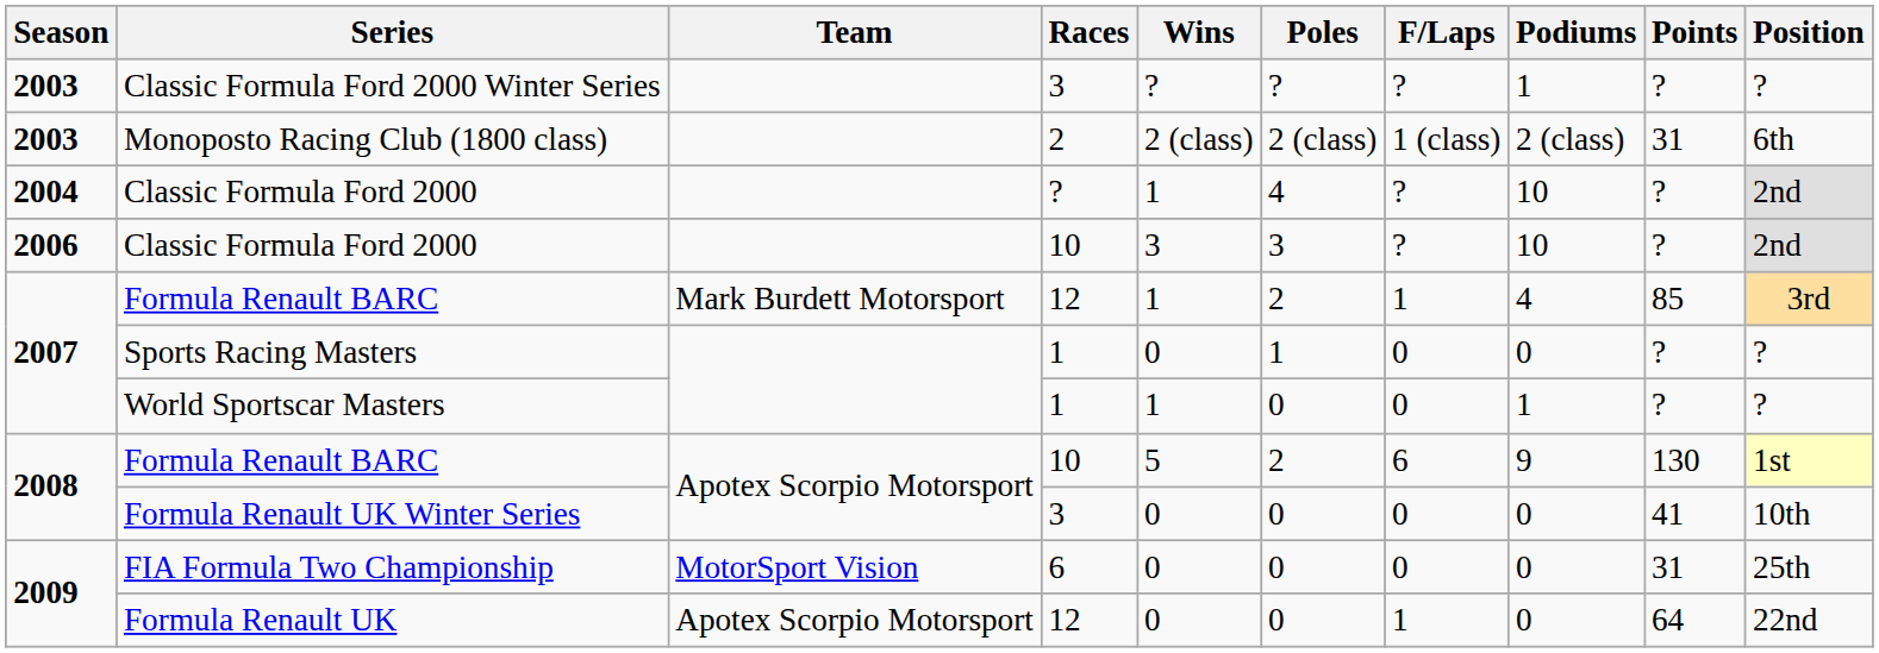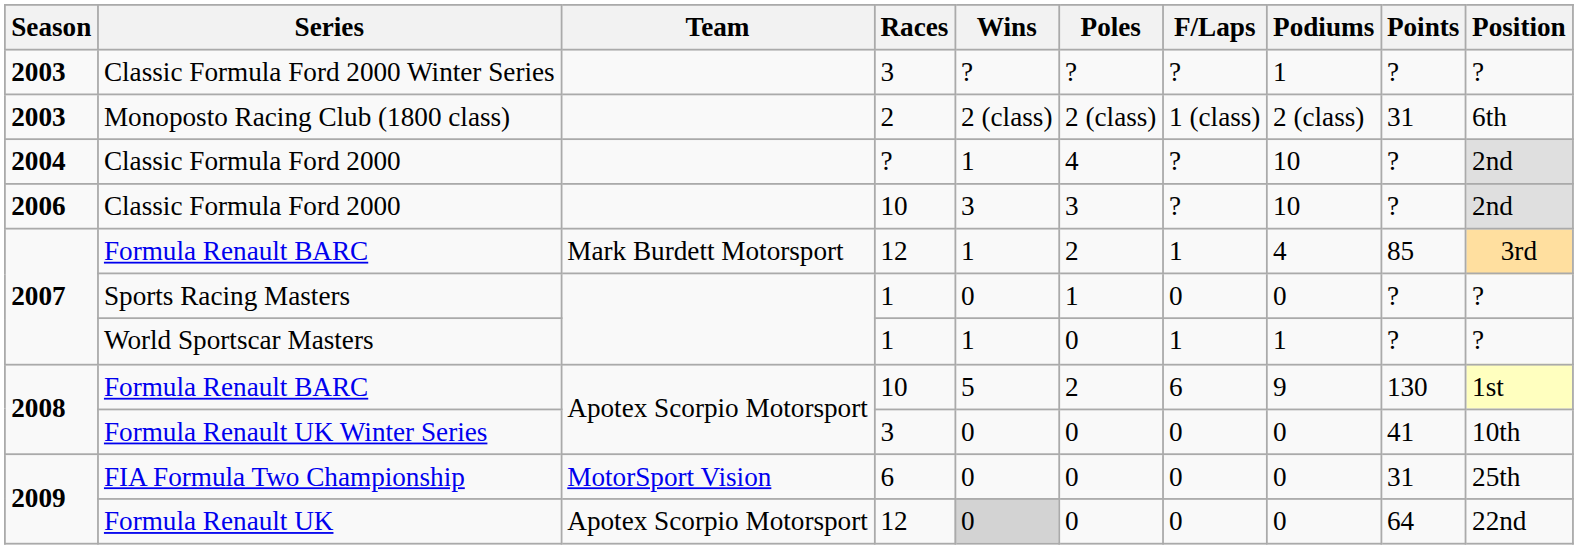 <table class="wikitable" style="font-size: 95%;">
 <tr>
 <th>Season</th>
 <th>Series</th>
 <th>Team</th>
 <th>Races</th>
 <th>Wins</th>
 <th>Poles</th>
 <th>F/Laps</th>
 <th>Podiums</th>
 <th>Points</th>
 <th>Position</th>
 </tr>
 <tr>
 <td align="centr"><strong>2003</strong></td>
 <td>Classic Formula Ford 2000 Winter Series</td>
 <td></td>
 <td align="centr">3</td>
 <td align="centr">?</td>
 <td align="centr">?</td>
 <td align="centr">?</td>
 <td align="centr">1</td>
 <td align="centr">?</td>
 <td align="centr">?</td>
 </tr>
 <tr>
 <td align="centr"><strong>2003</strong></td>
 <td>Monoposto Racing Club (1800 class)</td>
 <td></td>
 <td align="centr">2</td>
 <td align="centr">2 (class)</td>
 <td align="centr">2 (class)</td>
 <td align="centr">1 (class)</td>
 <td align="centr">2 (class)</td>
 <td align="centr">31</td>
 <td align="centr">6th</td>
 </tr>
 <tr>
 <td align="centr"><strong>2004</strong></td>
 <td>Classic Formula Ford 2000</td>
 <td></td>
 <td align="centr">?</td>
 <td align="centr">1</td>
 <td align="centr">4</td>
 <td align="centr">?</td>
 <td align="centr">10</td>
 <td align="centr">?</td>
 <td align="centr" style="background:#DFDFDF;">2nd</td>
 </tr>
 <tr>
 <td align="centr"><strong>2006</strong></td>
 <td>Classic Formula Ford 2000</td>
 <td></td>
 <td align="centr">10</td>
 <td align="centr">3</td>
 <td align="centr">3</td>
 <td align="centr">?</td>
 <td align="centr">10</td>
 <td align="centr">?</td>
 <td align="centr" style="background:#DFDFDF;">2nd</td>
 </tr>
 <tr>
 <td rowspan=3 align="centr"><strong>2007</strong></td>
 <td><a href='#'>Formula Renault BARC</a></td>
 <td>Mark Burdett Motorsport</td>
 <td align="centr">12</td>
 <td align="centr">1</td>
 <td align="centr">2</td>
 <td align="centr">1</td>
 <td align="centr">4</td>
 <td align="centr">85</td>
 <td style="background:#FFDF9F;" align="center">3rd</td>
 </tr>
 <tr>
 <td>Sports Racing Masters</td>
 <td rowspan=2></td>
 <td align="centr">1</td>
 <td align="centr">0</td>
 <td align="centr">1</td>
 <td align="centr">0</td>
 <td align="centr">0</td>
 <td align="centr">?</td>
 <td align="centr">?</td>
 </tr>
 <tr>
 <td>World Sportscar Masters</td>
 <td align="centr">1</td>
 <td align="centr">1</td>
 <td align="centr">0</td>
-<td align="centr">0</td>
+<td align="centr">1</td>
 <td align="centr">1</td>
 <td align="centr">?</td>
 <td align="centr">?</td>
 </tr>
 <tr>
 <td rowspan=2 align="centr"><strong>2008</strong></td>
 <td><a href='#'>Formula Renault BARC</a></td>
 <td rowspan=2>Apotex Scorpio Motorsport</td>
 <td align="centr">10</td>
 <td align="centr">5</td>
 <td align="centr">2</td>
 <td align="centr">6</td>
 <td align="centr">9</td>
 <td align="centr">130</td>
 <td align="centr" style="background:#FFFFBF;">1st</td>
 </tr>
 <tr>
 <td><a href='#'>Formula Renault UK Winter Series</a></td>
 <td align="centr">3</td>
 <td align="centr">0</td>
 <td align="centr">0</td>
 <td align="centr">0</td>
 <td align="centr">0</td>
 <td align="centr">41</td>
 <td align="centr">10th</td>
 </tr>
 <tr>
 <td align="centr" rowspan=2><strong>2009</strong></td>
 <td><a href='#'>FIA Formula Two Championship</a></td>
 <td><a href='#'>MotorSport Vision</a></td>
 <td align="centr">6</td>
 <td align="centr">0</td>
 <td align="centr">0</td>
 <td align="centr">0</td>
 <td align="centr">0</td>
 <td align="centr">31</td>
 <td align="centr">25th</td>
 </tr>
 <tr>
 <td><a href='#'>Formula Renault UK</a></td>
 <td>Apotex Scorpio Motorsport</td>
 <td align="centr">12</td>
+<td align="centr" style="background: lightgrey;">0</td>
 <td align="centr">0</td>
 <td align="centr">0</td>
-<td align="centr">1</td>
 <td align="centr">0</td>
 <td align="centr">64</td>
 <td align="centr">22nd</td>
 </tr>
 </table>
